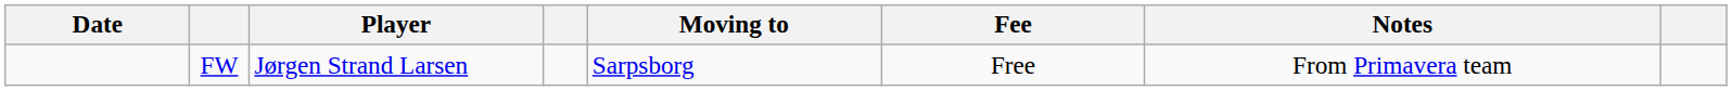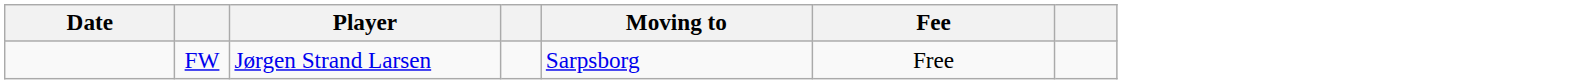 <table class="wikitable sortable">
 <tr>
 <th style="width:110px">Date</th>
 <th style="width:30px"></th>
 <th style="width:180px">Player</th>
 <th style="width:20px"></th>
 <th style="width:180px">Moving to</th>
 <th style="width:160px">Fee</th>
-<th style="width:320px" class="unsortable">Notes</th>
 <th style="width:35px"></th>
 </tr>
 <tr>
 <td></td>
 <td style="text-align:center"><a href='#'>FW</a></td>
 <td> <a href='#'>Jørgen Strand Larsen</a></td>
 <td style="text-align:center"></td>
 <td> <a href='#'>Sarpsborg</a></td>
 <td style="text-align:center">Free</td>
-<td style="text-align:center">From <a href='#'>Primavera</a> team</td>
 <td></td>
 </tr>
 </table>
